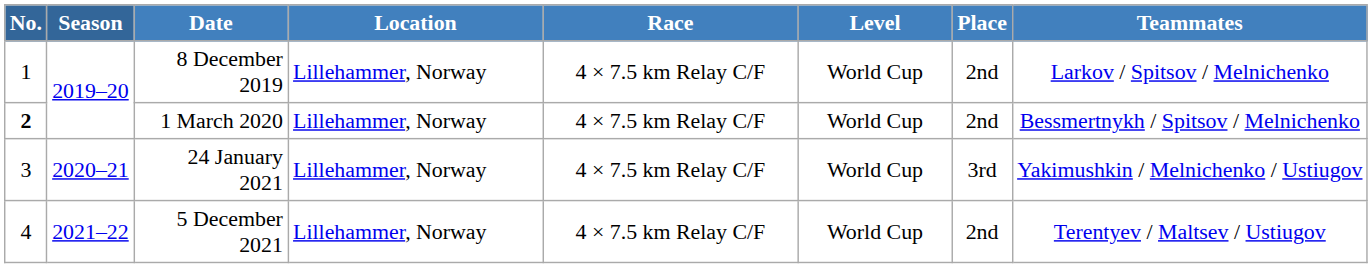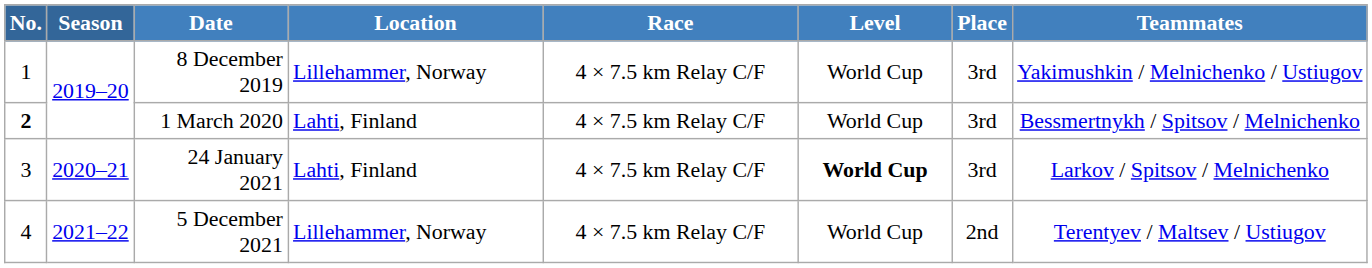 <table class="wikitable sortable" style="font-size:95%; text-align:center; border:grey solid 1px; border-collapse:collapse; background:#ffffff;">
 <tr style="background:#efefef;">
 <th style="background-color:#369; color:white;">No.</th>
 <th style="background-color:#369; color:white;">Season</th>
 <th style="background-color:#4180be; color:white; width:100px;">Date</th>
 <th style="background-color:#4180be; color:white; width:170px;">Location</th>
 <th style="background-color:#4180be; color:white; width:170px;">Race</th>
 <th style="background-color:#4180be; color:white; width:100px;">Level</th>
 <th style="background-color:#4180be; color:white;">Place</th>
 <th style="background-color:#4180be; color:white;">Teammates</th>
 </tr>
 <tr>
 <td align=center>1</td>
 <td rowspan=2 align=center><a href='#'>2019–20</a></td>
 <td align=right>8 December 2019</td>
 <td align=left> <a href='#'>Lillehammer</a>, Norway</td>
 <td>4 × 7.5 km Relay C/F</td>
 <td>World Cup</td>
-<td>2nd</td>
-<td><a href='#'>Larkov</a> / <a href='#'>Spitsov</a> / <a href='#'>Melnichenko</a></td>
+<td>3rd</td>
+<td><a href='#'>Yakimushkin</a> / <a href='#'>Melnichenko</a> / <a href='#'>Ustiugov</a></td>
 </tr>
 <tr>
 <td align=center><strong>2</strong></td>
 <td align=right>1 March 2020</td>
-<td align=left> <a href='#'>Lillehammer</a>, Norway</td>
+<td align=left> <a href='#'>Lahti</a>, Finland</td>
 <td>4 × 7.5 km Relay C/F</td>
 <td>World Cup</td>
-<td>2nd</td>
+<td>3rd</td>
 <td><a href='#'>Bessmertnykh</a> / <a href='#'>Spitsov</a> / <a href='#'>Melnichenko</a></td>
 </tr>
 <tr>
 <td align=center>3</td>
 <td rowspan=1 align=center><a href='#'>2020–21</a></td>
 <td align=right>24 January 2021</td>
-<td align=left> <a href='#'>Lillehammer</a>, Norway</td>
+<td align=left> <a href='#'>Lahti</a>, Finland</td>
 <td>4 × 7.5 km Relay C/F</td>
-<td>World Cup</td>
+<td><strong>World Cup</strong></td>
 <td>3rd</td>
-<td><a href='#'>Yakimushkin</a> / <a href='#'>Melnichenko</a> / <a href='#'>Ustiugov</a></td>
+<td><a href='#'>Larkov</a> / <a href='#'>Spitsov</a> / <a href='#'>Melnichenko</a></td>
 </tr>
 <tr>
 <td align=center>4</td>
 <td align=center><a href='#'>2021–22</a></td>
 <td align=right>5 December 2021</td>
 <td align=left> <a href='#'>Lillehammer</a>, Norway</td>
 <td>4 × 7.5 km Relay C/F</td>
 <td>World Cup</td>
 <td>2nd</td>
 <td><a href='#'>Terentyev</a> / <a href='#'>Maltsev</a> / <a href='#'>Ustiugov</a></td>
 </tr>
 </table>
